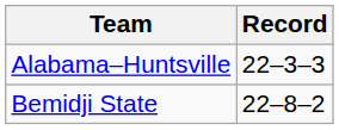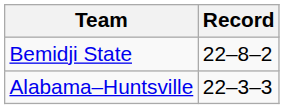 <table class=wikitable>
 <tr>
 <th>Team</th>
 <th>Record</th>
 </tr>
 <tr>
+<td><a href='#'>Bemidji State</a></td>
+<td>22–8–2</td>
+</tr>
+<tr>
 <td><a href='#'>Alabama–Huntsville</a></td>
 <td>22–3–3</td>
 </tr>
-<tr>
-<td><a href='#'>Bemidji State</a></td>
-<td>22–8–2</td>
-</tr>
 </table>
